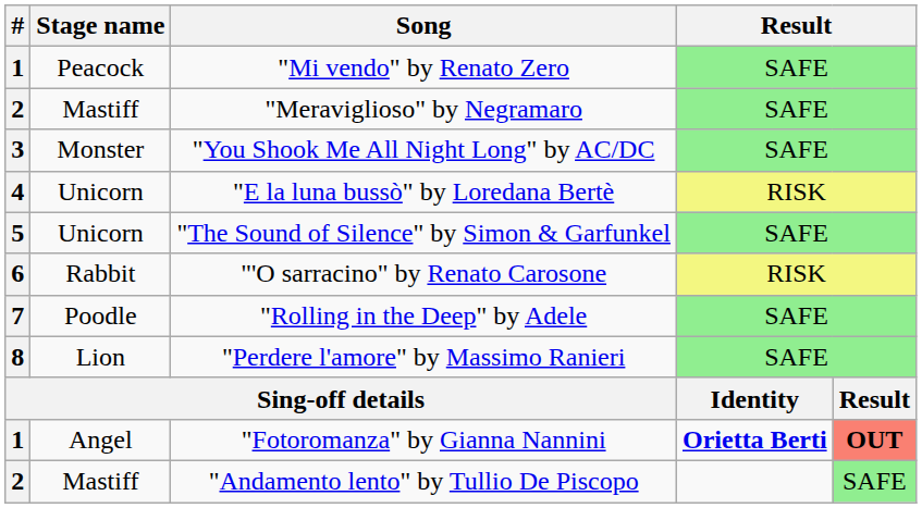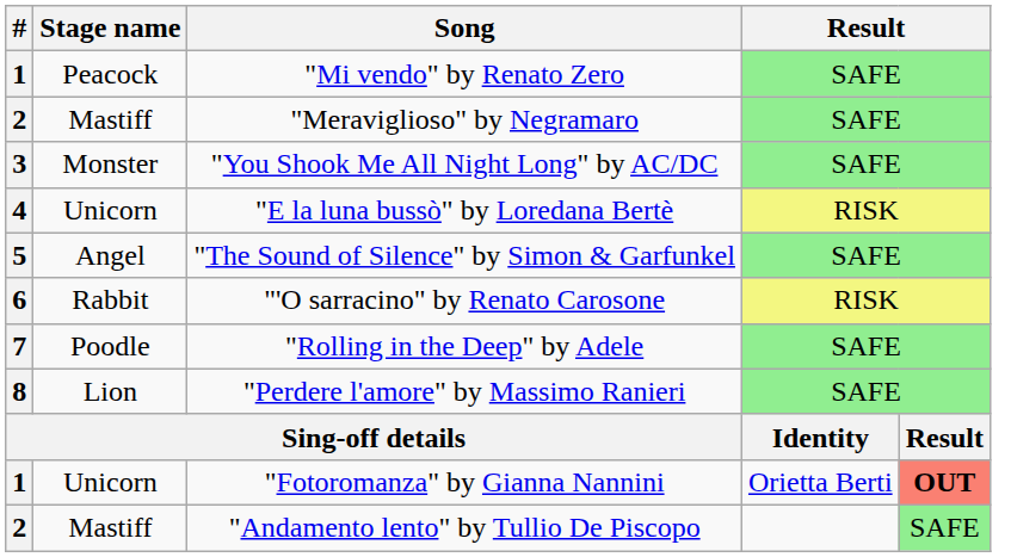 <table class="wikitable plainrowheaders" style="text-align: center;">
 <tr>
 <th>#</th>
 <th>Stage name</th>
 <th>Song</th>
 <th colspan=2>Result</th>
 </tr>
 <tr>
 <th>1</th>
 <td>Peacock</td>
 <td>"<a href='#'>Mi vendo</a>" by <a href='#'>Renato Zero</a></td>
 <td colspan="2" bgcolor=lightgreen>SAFE</td>
 </tr>
 <tr>
 <th>2</th>
 <td>Mastiff</td>
 <td>"Meraviglioso" by <a href='#'>Negramaro</a></td>
 <td colspan="2" bgcolor=lightgreen>SAFE</td>
 </tr>
 <tr>
 <th>3</th>
 <td>Monster</td>
 <td>"<a href='#'>You Shook Me All Night Long</a>" by <a href='#'>AC/DC</a></td>
 <td colspan="2" bgcolor=lightgreen>SAFE</td>
 </tr>
 <tr>
 <th>4</th>
 <td>Unicorn</td>
 <td>"<a href='#'>E la luna bussò</a>" by <a href='#'>Loredana Bertè</a></td>
 <td colspan="2" bgcolor="#F3F781">RISK</td>
 </tr>
 <tr>
 <th>5</th>
-<td>Unicorn</td>
+<td>Angel</td>
 <td>"<a href='#'>The Sound of Silence</a>" by <a href='#'>Simon & Garfunkel</a></td>
 <td colspan="2" bgcolor=lightgreen>SAFE</td>
 </tr>
 <tr>
 <th>6</th>
 <td>Rabbit</td>
 <td>"'O sarracino" by <a href='#'>Renato Carosone</a></td>
 <td colspan="2" bgcolor="#F3F781">RISK</td>
 </tr>
 <tr>
 <th>7</th>
 <td>Poodle</td>
 <td>"<a href='#'>Rolling in the Deep</a>" by <a href='#'>Adele</a></td>
 <td colspan="2" bgcolor=lightgreen>SAFE</td>
 </tr>
 <tr>
 <th>8</th>
 <td>Lion</td>
 <td>"<a href='#'>Perdere l'amore</a>" by <a href='#'>Massimo Ranieri</a></td>
 <td colspan="2" bgcolor=lightgreen>SAFE</td>
 </tr>
 <tr>
 <th colspan="3">Sing-off details</th>
 <th>Identity</th>
 <th>Result</th>
 </tr>
 <tr>
 <th>1</th>
-<td>Angel</td>
+<td>Unicorn</td>
 <td>"<a href='#'>Fotoromanza</a>" by <a href='#'>Gianna Nannini</a></td>
-<td><strong><a href='#'>Orietta Berti</a></strong></td>
+<td><a href='#'>Orietta Berti</a></td>
 <td bgcolor=salmon><strong>OUT</strong></td>
 </tr>
 <tr>
 <th>2</th>
 <td>Mastiff</td>
 <td>"<a href='#'>Andamento lento</a>" by <a href='#'>Tullio De Piscopo</a></td>
 <td></td>
 <td bgcolor=lightgreen>SAFE</td>
 </tr>
 </table>
